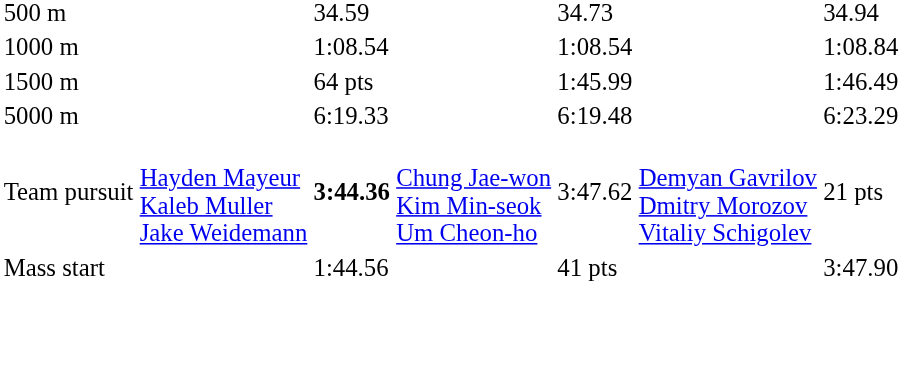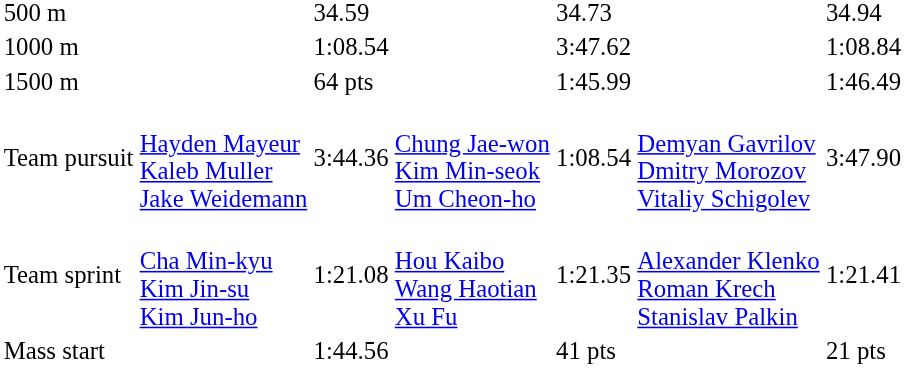 <table>
 <tr>
 <td>500 m</td>
 <td></td>
 <td>34.59 <strong></strong></td>
 <td></td>
 <td>34.73</td>
 <td></td>
 <td>34.94</td>
 </tr>
 <tr>
 <td>1000 m</td>
 <td></td>
 <td>1:08.54</td>
 <td></td>
-<td>1:08.54</td>
+<td>3:47.62</td>
 <td></td>
 <td>1:08.84</td>
 </tr>
 <tr>
 <td>1500 m</td>
 <td></td>
 <td>64 pts</td>
 <td></td>
 <td>1:45.99</td>
 <td></td>
 <td>1:46.49</td>
 </tr>
 <tr>
-<td>5000 m</td>
-<td></td>
-<td>6:19.33</td>
-<td></td>
-<td>6:19.48</td>
-<td></td>
-<td>6:23.29</td>
+<td>Team pursuit</td>
+<td><br><a href='#'>Hayden Mayeur</a><br><a href='#'>Kaleb Muller</a><br><a href='#'>Jake Weidemann</a></td>
+<td>3:44.36</td>
+<td><br><a href='#'>Chung Jae-won</a><br><a href='#'>Kim Min-seok</a><br><a href='#'>Um Cheon-ho</a></td>
+<td>1:08.54</td>
+<td><br><a href='#'>Demyan Gavrilov</a><br><a href='#'>Dmitry Morozov</a><br><a href='#'>Vitaliy Schigolev</a></td>
+<td>3:47.90</td>
 </tr>
 <tr>
-<td>Team pursuit</td>
-<td><br><a href='#'>Hayden Mayeur</a><br><a href='#'>Kaleb Muller</a><br><a href='#'>Jake Weidemann</a></td>
-<td><strong>3:44.36</strong></td>
-<td><br><a href='#'>Chung Jae-won</a><br><a href='#'>Kim Min-seok</a><br><a href='#'>Um Cheon-ho</a></td>
-<td>3:47.62</td>
-<td><br><a href='#'>Demyan Gavrilov</a><br><a href='#'>Dmitry Morozov</a><br><a href='#'>Vitaliy Schigolev</a></td>
-<td>21 pts</td>
+<td>Team sprint</td>
+<td><br><a href='#'>Cha Min-kyu</a><br><a href='#'>Kim Jin-su</a><br><a href='#'>Kim Jun-ho</a></td>
+<td>1:21.08</td>
+<td><br><a href='#'>Hou Kaibo</a><br><a href='#'>Wang Haotian</a><br><a href='#'>Xu Fu</a></td>
+<td>1:21.35</td>
+<td><br><a href='#'>Alexander Klenko</a><br><a href='#'>Roman Krech</a><br><a href='#'>Stanislav Palkin</a></td>
+<td>1:21.41</td>
 </tr>
 <tr>
 <td>Mass start</td>
 <td></td>
 <td>1:44.56</td>
 <td></td>
 <td>41 pts</td>
 <td></td>
-<td>3:47.90</td>
+<td>21 pts</td>
 </tr>
 </table>
